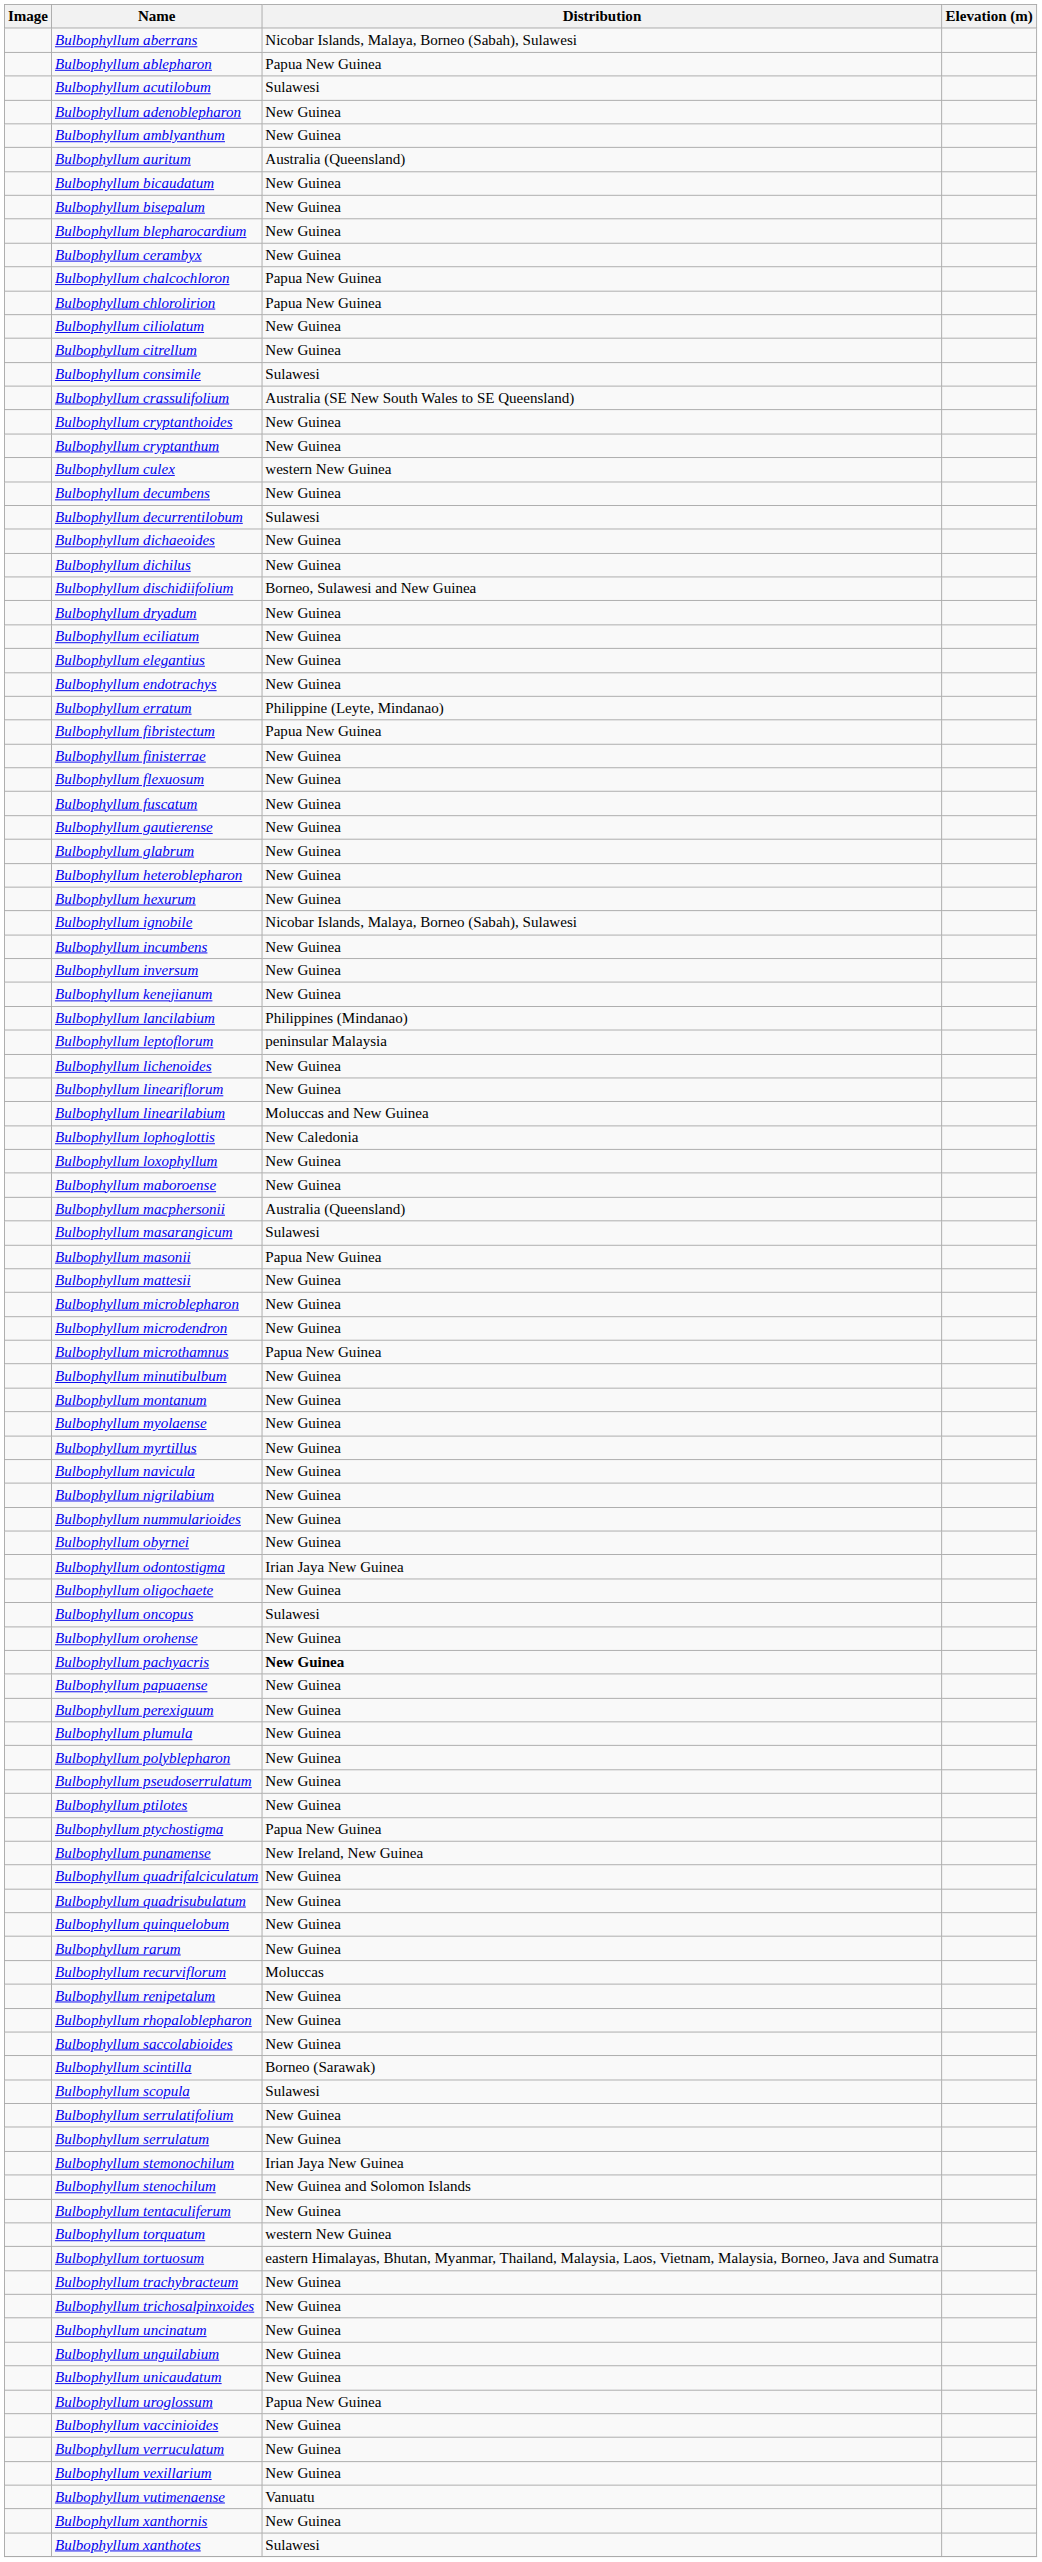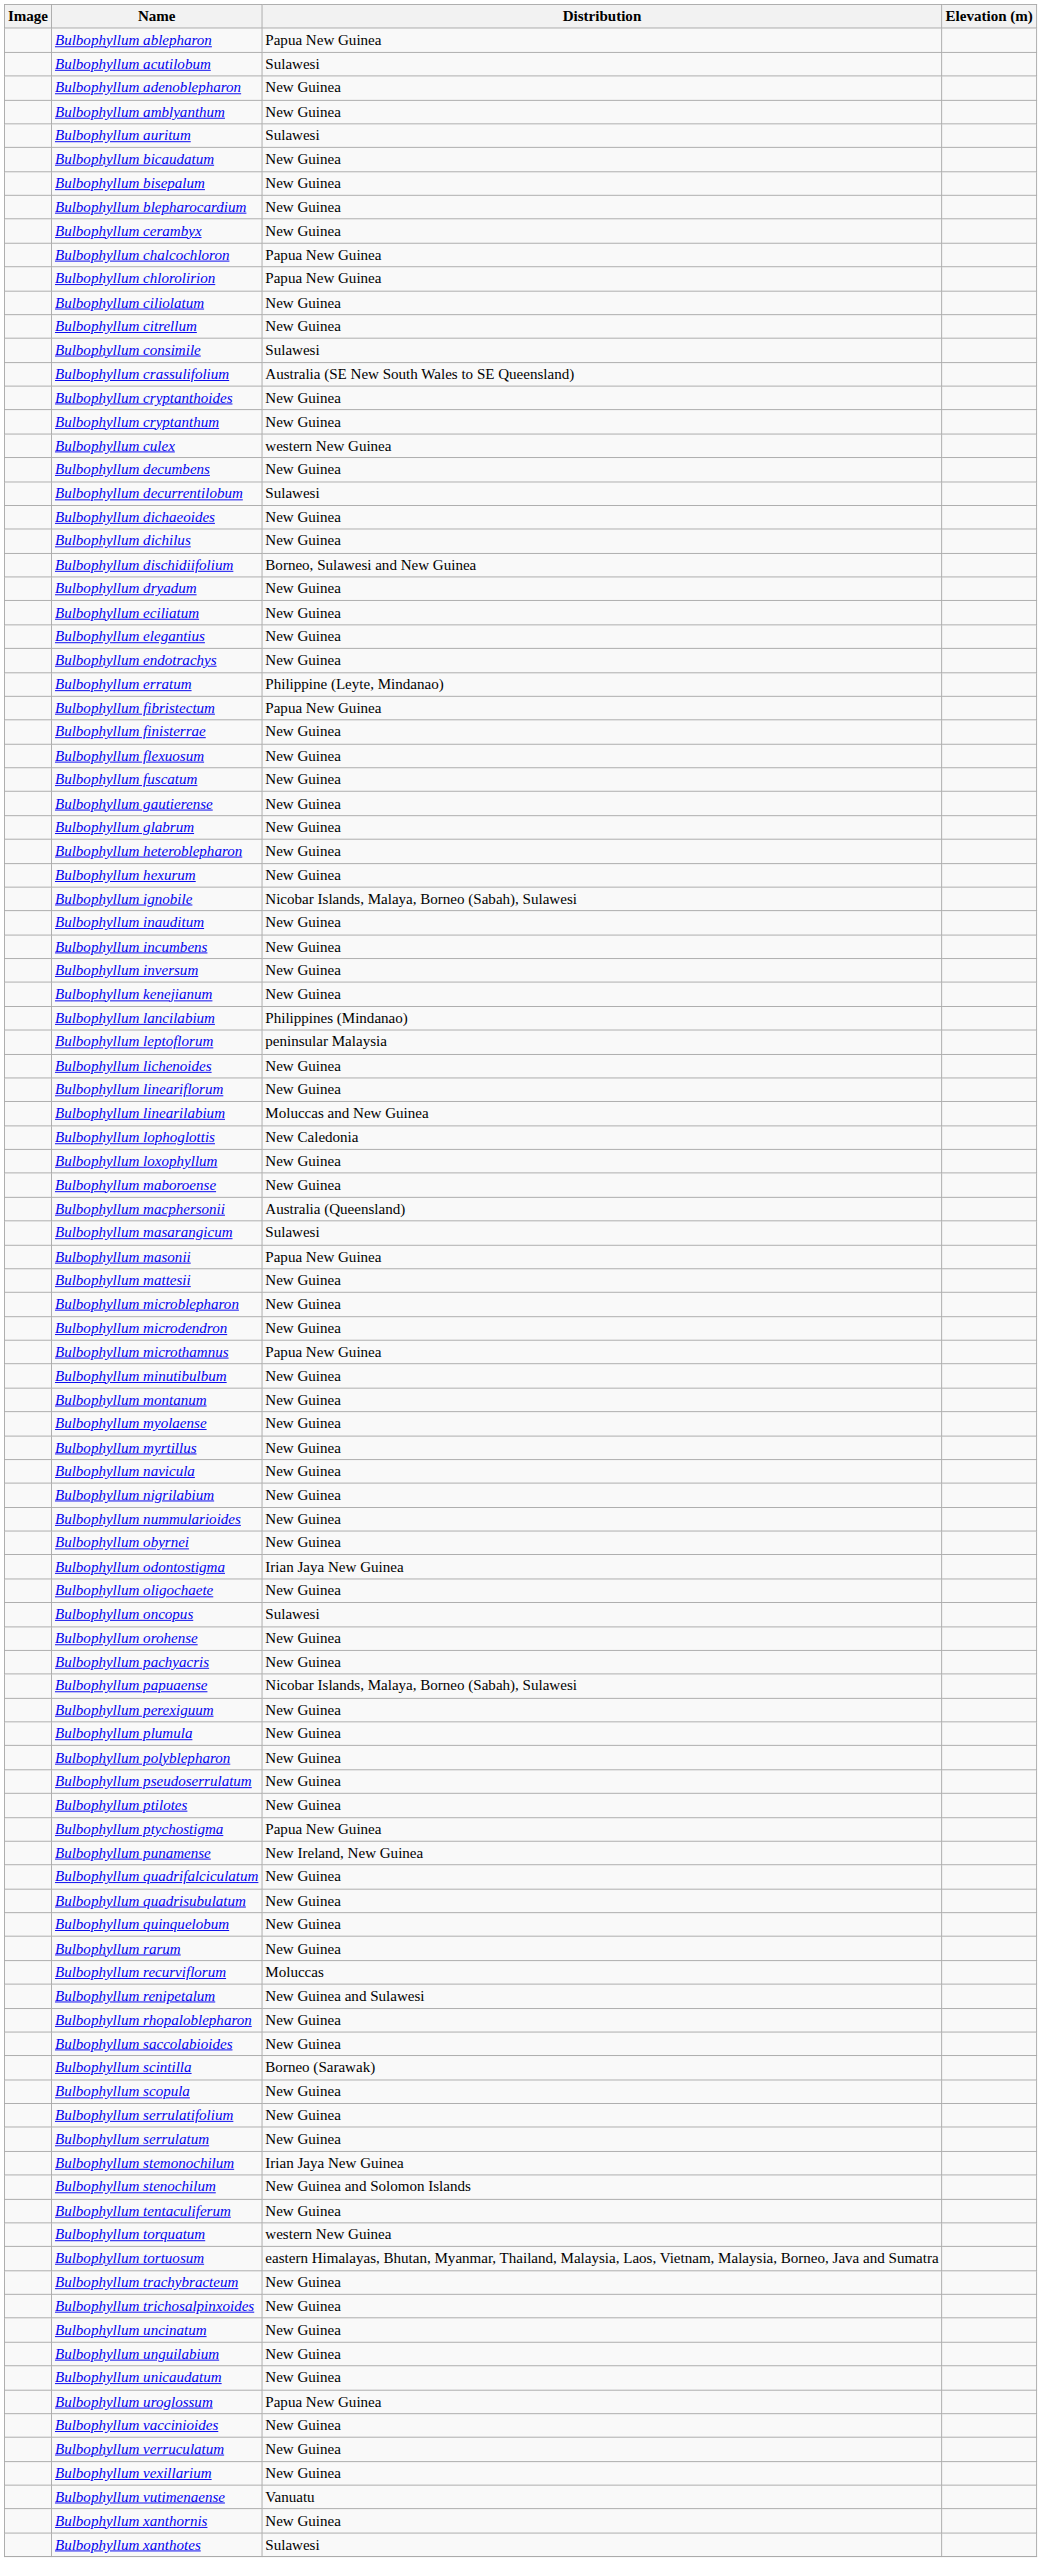 <table class="wikitable collapsible">
 <tr>
 <th>Image</th>
 <th>Name</th>
 <th>Distribution</th>
 <th>Elevation (m)</th>
-</tr>
-<tr>
-<td></td>
-<td><em><a href='#'>Bulbophyllum aberrans</a></em> </td>
-<td>Nicobar Islands, Malaya, Borneo (Sabah), Sulawesi</td>
-<td></td>
 </tr>
 <tr>
 <td></td>
 <td><em><a href='#'>Bulbophyllum ablepharon</a></em> </td>
 <td>Papua New Guinea</td>
 <td></td>
 </tr>
 <tr>
 <td></td>
 <td><em><a href='#'>Bulbophyllum acutilobum</a></em> </td>
 <td>Sulawesi</td>
 <td></td>
 </tr>
 <tr>
 <td></td>
 <td><em><a href='#'>Bulbophyllum adenoblepharon</a></em> </td>
 <td>New Guinea</td>
 <td></td>
 </tr>
 <tr>
 <td></td>
 <td><em><a href='#'>Bulbophyllum amblyanthum</a></em> </td>
 <td>New Guinea</td>
 <td></td>
 </tr>
 <tr>
 <td></td>
 <td><em><a href='#'>Bulbophyllum auritum</a></em> </td>
-<td>Australia (Queensland)</td>
+<td>Sulawesi</td>
 <td></td>
 </tr>
 <tr>
 <td></td>
 <td><em><a href='#'>Bulbophyllum bicaudatum</a></em> </td>
 <td>New Guinea</td>
 <td></td>
 </tr>
 <tr>
 <td></td>
 <td><em><a href='#'>Bulbophyllum bisepalum</a></em> </td>
 <td>New Guinea</td>
 <td></td>
 </tr>
 <tr>
 <td></td>
 <td><em><a href='#'>Bulbophyllum blepharocardium</a></em> </td>
 <td>New Guinea</td>
 <td></td>
 </tr>
 <tr>
 <td></td>
 <td><em><a href='#'>Bulbophyllum cerambyx </a></em> </td>
 <td>New Guinea</td>
 <td></td>
 </tr>
 <tr>
 <td></td>
 <td><em><a href='#'>Bulbophyllum chalcochloron</a></em> </td>
 <td>Papua New Guinea</td>
 <td></td>
 </tr>
 <tr>
 <td></td>
 <td><em><a href='#'>Bulbophyllum chlorolirion</a></em> </td>
 <td>Papua New Guinea</td>
 <td></td>
 </tr>
 <tr>
 <td></td>
 <td><em><a href='#'>Bulbophyllum ciliolatum</a></em> </td>
 <td>New Guinea</td>
 <td></td>
 </tr>
 <tr>
 <td></td>
 <td><em><a href='#'>Bulbophyllum citrellum </a></em> </td>
 <td>New Guinea</td>
 <td></td>
 </tr>
 <tr>
 <td></td>
 <td><em><a href='#'>Bulbophyllum consimile</a></em> </td>
 <td>Sulawesi</td>
 <td></td>
 </tr>
 <tr>
 <td></td>
 <td><em><a href='#'>Bulbophyllum crassulifolium</a></em> </td>
 <td>Australia (SE New South Wales to SE Queensland)</td>
 <td></td>
 </tr>
 <tr>
 <td></td>
 <td><em><a href='#'>Bulbophyllum cryptanthoides </a></em> </td>
 <td>New Guinea</td>
 <td></td>
 </tr>
 <tr>
 <td></td>
 <td><em><a href='#'>Bulbophyllum cryptanthum</a></em> </td>
 <td>New Guinea</td>
 <td></td>
 </tr>
 <tr>
 <td></td>
 <td><em><a href='#'>Bulbophyllum culex </a></em> </td>
 <td>western New Guinea</td>
 <td></td>
 </tr>
 <tr>
 <td></td>
 <td><em><a href='#'>Bulbophyllum decumbens</a></em> </td>
 <td>New Guinea</td>
 <td></td>
 </tr>
 <tr>
 <td></td>
 <td><em><a href='#'>Bulbophyllum decurrentilobum</a></em> </td>
 <td>Sulawesi</td>
 <td></td>
 </tr>
 <tr>
 <td></td>
 <td><em><a href='#'>Bulbophyllum dichaeoides</a></em> </td>
 <td>New Guinea</td>
 <td></td>
 </tr>
 <tr>
 <td></td>
 <td><em><a href='#'>Bulbophyllum dichilus</a></em> </td>
 <td>New Guinea</td>
 <td></td>
 </tr>
 <tr>
 <td></td>
 <td><em><a href='#'>Bulbophyllum dischidiifolium </a></em> </td>
 <td>Borneo, Sulawesi and New Guinea</td>
 <td></td>
 </tr>
 <tr>
 <td></td>
 <td><em><a href='#'>Bulbophyllum dryadum</a></em> </td>
 <td>New Guinea</td>
 <td></td>
 </tr>
 <tr>
 <td></td>
 <td><em><a href='#'>Bulbophyllum eciliatum</a></em> </td>
 <td>New Guinea</td>
 <td></td>
 </tr>
 <tr>
 <td></td>
 <td><em><a href='#'>Bulbophyllum elegantius</a></em> </td>
 <td>New Guinea</td>
 <td></td>
 </tr>
 <tr>
 <td></td>
 <td><em><a href='#'>Bulbophyllum endotrachys</a></em> </td>
 <td>New Guinea</td>
 <td></td>
 </tr>
 <tr>
 <td></td>
 <td><em><a href='#'>Bulbophyllum erratum</a></em> </td>
 <td>Philippine (Leyte, Mindanao)</td>
 <td></td>
 </tr>
 <tr>
 <td></td>
 <td><em><a href='#'>Bulbophyllum fibristectum</a></em> </td>
 <td>Papua New Guinea</td>
 <td></td>
 </tr>
 <tr>
 <td></td>
 <td><em><a href='#'>Bulbophyllum finisterrae</a></em> </td>
 <td>New Guinea</td>
 <td></td>
 </tr>
 <tr>
 <td></td>
 <td><em><a href='#'>Bulbophyllum flexuosum</a></em> </td>
 <td>New Guinea</td>
 <td></td>
 </tr>
 <tr>
 <td></td>
 <td><em><a href='#'>Bulbophyllum fuscatum</a></em> </td>
 <td>New Guinea</td>
 <td></td>
 </tr>
 <tr>
 <td></td>
 <td><em><a href='#'>Bulbophyllum gautierense </a></em> </td>
 <td>New Guinea</td>
 <td></td>
 </tr>
 <tr>
 <td></td>
 <td><em><a href='#'>Bulbophyllum glabrum</a></em> </td>
 <td>New Guinea</td>
 <td></td>
 </tr>
 <tr>
 <td></td>
 <td><em><a href='#'>Bulbophyllum heteroblepharon</a></em> </td>
 <td>New Guinea</td>
 <td></td>
 </tr>
 <tr>
 <td></td>
 <td><em><a href='#'>Bulbophyllum hexurum</a></em> </td>
 <td>New Guinea</td>
 <td></td>
 </tr>
 <tr>
 <td></td>
 <td><em><a href='#'>Bulbophyllum ignobile </a></em> </td>
 <td>Nicobar Islands, Malaya, Borneo (Sabah), Sulawesi</td>
 <td></td>
 </tr>
 <tr>
 <td></td>
+<td><em><a href='#'>Bulbophyllum inauditum</a></em> </td>
+<td>New Guinea</td>
+<td></td>
+</tr>
+<tr>
+<td></td>
 <td><em><a href='#'>Bulbophyllum incumbens</a></em> </td>
 <td>New Guinea</td>
 <td></td>
 </tr>
 <tr>
 <td></td>
 <td><em><a href='#'>Bulbophyllum inversum</a></em> </td>
 <td>New Guinea</td>
 <td></td>
 </tr>
 <tr>
 <td></td>
 <td><em><a href='#'>Bulbophyllum kenejianum</a></em> </td>
 <td>New Guinea</td>
 <td></td>
 </tr>
 <tr>
 <td></td>
 <td><em><a href='#'>Bulbophyllum lancilabium</a></em> </td>
 <td>Philippines (Mindanao)</td>
 <td></td>
 </tr>
 <tr>
 <td></td>
 <td><em><a href='#'>Bulbophyllum leptoflorum</a></em> </td>
 <td>peninsular Malaysia</td>
 <td></td>
 </tr>
 <tr>
 <td></td>
 <td><em><a href='#'>Bulbophyllum lichenoides</a></em> </td>
 <td>New Guinea</td>
 <td></td>
 </tr>
 <tr>
 <td></td>
 <td><em><a href='#'>Bulbophyllum lineariflorum </a></em> </td>
 <td>New Guinea</td>
 <td></td>
 </tr>
 <tr>
 <td></td>
 <td><em><a href='#'>Bulbophyllum linearilabium </a></em> </td>
 <td>Moluccas and New Guinea</td>
 <td></td>
 </tr>
 <tr>
 <td></td>
 <td><em><a href='#'>Bulbophyllum lophoglottis</a></em> </td>
 <td>New Caledonia</td>
 <td></td>
 </tr>
 <tr>
 <td></td>
 <td><em><a href='#'>Bulbophyllum loxophyllum</a></em> </td>
 <td>New Guinea</td>
 <td></td>
 </tr>
 <tr>
 <td></td>
 <td><em><a href='#'>Bulbophyllum maboroense</a></em> </td>
 <td>New Guinea</td>
 <td></td>
 </tr>
 <tr>
 <td></td>
 <td><em><a href='#'>Bulbophyllum macphersonii</a></em> </td>
 <td>Australia (Queensland)</td>
 <td></td>
 </tr>
 <tr>
 <td></td>
 <td><em><a href='#'>Bulbophyllum masarangicum</a></em> </td>
 <td>Sulawesi</td>
 <td></td>
 </tr>
 <tr>
 <td></td>
 <td><em><a href='#'>Bulbophyllum masonii</a></em> </td>
 <td>Papua New Guinea</td>
 <td></td>
 </tr>
 <tr>
 <td></td>
 <td><em><a href='#'>Bulbophyllum mattesii</a></em> </td>
 <td>New Guinea</td>
 <td></td>
 </tr>
 <tr>
 <td></td>
 <td><em><a href='#'>Bulbophyllum microblepharon</a></em> </td>
 <td>New Guinea</td>
 <td></td>
 </tr>
 <tr>
 <td></td>
 <td><em><a href='#'>Bulbophyllum microdendron</a></em> </td>
 <td>New Guinea</td>
 <td></td>
 </tr>
 <tr>
 <td></td>
 <td><em><a href='#'>Bulbophyllum microthamnus</a></em> </td>
 <td>Papua New Guinea</td>
 <td></td>
 </tr>
 <tr>
 <td></td>
 <td><em><a href='#'>Bulbophyllum minutibulbum</a></em> </td>
 <td>New Guinea</td>
 <td></td>
 </tr>
 <tr>
 <td></td>
 <td><em><a href='#'>Bulbophyllum montanum</a></em> </td>
 <td>New Guinea</td>
 <td></td>
 </tr>
 <tr>
 <td></td>
 <td><em><a href='#'>Bulbophyllum myolaense</a></em> </td>
 <td>New Guinea</td>
 <td></td>
 </tr>
 <tr>
 <td></td>
 <td><em><a href='#'>Bulbophyllum myrtillus</a></em> </td>
 <td>New Guinea</td>
 <td></td>
 </tr>
 <tr>
 <td></td>
 <td><em><a href='#'>Bulbophyllum navicula</a></em> </td>
 <td>New Guinea</td>
 <td></td>
 </tr>
 <tr>
 <td></td>
 <td><em><a href='#'>Bulbophyllum nigrilabium</a></em> </td>
 <td>New Guinea</td>
 <td></td>
 </tr>
 <tr>
 <td></td>
 <td><em><a href='#'>Bulbophyllum nummularioides</a></em> </td>
 <td>New Guinea</td>
 <td></td>
 </tr>
 <tr>
 <td></td>
 <td><em><a href='#'>Bulbophyllum obyrnei</a></em> </td>
 <td>New Guinea</td>
 <td></td>
 </tr>
 <tr>
 <td></td>
 <td><em><a href='#'>Bulbophyllum odontostigma</a></em> </td>
 <td>Irian Jaya New Guinea</td>
 <td></td>
 </tr>
 <tr>
 <td></td>
 <td><em><a href='#'>Bulbophyllum oligochaete</a></em> </td>
 <td>New Guinea</td>
 <td></td>
 </tr>
 <tr>
 <td></td>
 <td><em><a href='#'>Bulbophyllum oncopus</a></em> </td>
 <td>Sulawesi</td>
 <td></td>
 </tr>
 <tr>
 <td></td>
 <td><em><a href='#'>Bulbophyllum orohense </a></em> </td>
 <td>New Guinea</td>
 <td></td>
 </tr>
 <tr>
 <td></td>
 <td><em><a href='#'>Bulbophyllum pachyacris </a></em> </td>
-<td><strong>New Guinea</strong></td>
+<td>New Guinea</td>
 <td></td>
 </tr>
 <tr>
 <td></td>
 <td><em><a href='#'>Bulbophyllum papuaense</a></em> </td>
-<td>New Guinea</td>
+<td>Nicobar Islands, Malaya, Borneo (Sabah), Sulawesi</td>
 <td></td>
 </tr>
 <tr>
 <td></td>
 <td><em><a href='#'>Bulbophyllum perexiguum </a></em> </td>
 <td>New Guinea</td>
 <td></td>
 </tr>
 <tr>
 <td></td>
 <td><em><a href='#'>Bulbophyllum plumula</a></em> </td>
 <td>New Guinea</td>
 <td></td>
 </tr>
 <tr>
 <td></td>
 <td><em><a href='#'>Bulbophyllum polyblepharon</a></em> </td>
 <td>New Guinea</td>
 <td></td>
 </tr>
 <tr>
 <td></td>
 <td><em><a href='#'>Bulbophyllum pseudoserrulatum </a></em> </td>
 <td>New Guinea</td>
 <td></td>
 </tr>
 <tr>
 <td></td>
 <td><em><a href='#'>Bulbophyllum ptilotes</a></em> </td>
 <td>New Guinea</td>
 <td></td>
 </tr>
 <tr>
 <td></td>
 <td><em><a href='#'>Bulbophyllum ptychostigma</a></em> </td>
 <td>Papua New Guinea</td>
 <td></td>
 </tr>
 <tr>
 <td></td>
 <td><em><a href='#'>Bulbophyllum punamense</a></em> </td>
 <td>New Ireland, New Guinea</td>
 <td></td>
 </tr>
 <tr>
 <td></td>
 <td><em><a href='#'>Bulbophyllum quadrifalciculatum </a></em> </td>
 <td>New Guinea</td>
 <td></td>
 </tr>
 <tr>
 <td></td>
 <td><em><a href='#'>Bulbophyllum quadrisubulatum</a></em> </td>
 <td>New Guinea</td>
 <td></td>
 </tr>
 <tr>
 <td></td>
 <td><em><a href='#'>Bulbophyllum quinquelobum</a></em> </td>
 <td>New Guinea</td>
 <td></td>
 </tr>
 <tr>
 <td></td>
 <td><em><a href='#'>Bulbophyllum rarum</a></em> </td>
 <td>New Guinea</td>
 <td></td>
 </tr>
 <tr>
 <td></td>
 <td><em><a href='#'>Bulbophyllum recurviflorum </a></em> </td>
 <td>Moluccas</td>
 <td></td>
 </tr>
 <tr>
 <td></td>
 <td><em><a href='#'>Bulbophyllum renipetalum</a></em> </td>
-<td>New Guinea</td>
+<td>New Guinea and Sulawesi</td>
 <td></td>
 </tr>
 <tr>
 <td></td>
 <td><em><a href='#'>Bulbophyllum rhopaloblepharon</a></em> </td>
 <td>New Guinea</td>
 <td></td>
 </tr>
 <tr>
 <td></td>
 <td><em><a href='#'>Bulbophyllum saccolabioides </a></em> </td>
 <td>New Guinea</td>
 <td></td>
 </tr>
 <tr>
 <td></td>
 <td><em><a href='#'>Bulbophyllum scintilla</a></em> </td>
 <td>Borneo (Sarawak)</td>
 <td></td>
 </tr>
 <tr>
 <td></td>
 <td><em><a href='#'>Bulbophyllum scopula</a></em> </td>
-<td>Sulawesi</td>
+<td>New Guinea</td>
 <td></td>
 </tr>
 <tr>
 <td></td>
 <td><em><a href='#'>Bulbophyllum serrulatifolium </a></em> </td>
 <td>New Guinea</td>
 <td></td>
 </tr>
 <tr>
 <td></td>
 <td><em><a href='#'>Bulbophyllum serrulatum</a></em> </td>
 <td>New Guinea</td>
 <td></td>
 </tr>
 <tr>
 <td></td>
 <td><em><a href='#'>Bulbophyllum stemonochilum</a></em> </td>
 <td>Irian Jaya New Guinea</td>
 <td></td>
 </tr>
 <tr>
 <td></td>
 <td><em><a href='#'>Bulbophyllum stenochilum</a></em> </td>
 <td>New Guinea and Solomon Islands</td>
 <td></td>
 </tr>
 <tr>
 <td></td>
 <td><em><a href='#'>Bulbophyllum tentaculiferum</a></em> </td>
 <td>New Guinea</td>
 <td></td>
 </tr>
 <tr>
 <td></td>
 <td><em><a href='#'>Bulbophyllum torquatum </a></em> </td>
 <td>western New Guinea</td>
 <td></td>
 </tr>
 <tr>
 <td></td>
 <td><em><a href='#'>Bulbophyllum tortuosum</a></em> </td>
 <td>eastern Himalayas, Bhutan, Myanmar, Thailand, Malaysia, Laos, Vietnam, Malaysia, Borneo, Java and Sumatra</td>
 <td></td>
 </tr>
 <tr>
 <td></td>
 <td><em><a href='#'>Bulbophyllum trachybracteum</a></em> </td>
 <td>New Guinea</td>
 <td></td>
 </tr>
 <tr>
 <td></td>
 <td><em><a href='#'>Bulbophyllum trichosalpinxoides</a></em> </td>
 <td>New Guinea</td>
 <td></td>
 </tr>
 <tr>
 <td></td>
 <td><em><a href='#'>Bulbophyllum uncinatum</a></em> </td>
 <td>New Guinea</td>
 <td></td>
 </tr>
 <tr>
 <td></td>
 <td><em><a href='#'>Bulbophyllum unguilabium</a></em> </td>
 <td>New Guinea</td>
 <td></td>
 </tr>
 <tr>
 <td></td>
 <td><em><a href='#'>Bulbophyllum unicaudatum</a></em> </td>
 <td>New Guinea</td>
 <td></td>
 </tr>
 <tr>
 <td></td>
 <td><em><a href='#'>Bulbophyllum uroglossum</a></em> </td>
 <td>Papua New Guinea</td>
 <td></td>
 </tr>
 <tr>
 <td></td>
 <td><em><a href='#'>Bulbophyllum vaccinioides</a></em> </td>
 <td>New Guinea</td>
 <td></td>
 </tr>
 <tr>
 <td></td>
 <td><em><a href='#'>Bulbophyllum verruculatum</a></em> </td>
 <td>New Guinea</td>
 <td></td>
 </tr>
 <tr>
 <td></td>
 <td><em><a href='#'>Bulbophyllum vexillarium </a></em> </td>
 <td>New Guinea</td>
 <td></td>
 </tr>
 <tr>
 <td></td>
 <td><em><a href='#'>Bulbophyllum vutimenaense</a></em> </td>
 <td>Vanuatu</td>
 <td></td>
 </tr>
 <tr>
 <td></td>
 <td><em><a href='#'>Bulbophyllum xanthornis</a></em> </td>
 <td>New Guinea</td>
 <td></td>
 </tr>
 <tr>
 <td></td>
 <td><em><a href='#'>Bulbophyllum xanthotes</a></em> </td>
 <td>Sulawesi</td>
 <td></td>
 </tr>
 <tr>
 </tr>
 </table>
